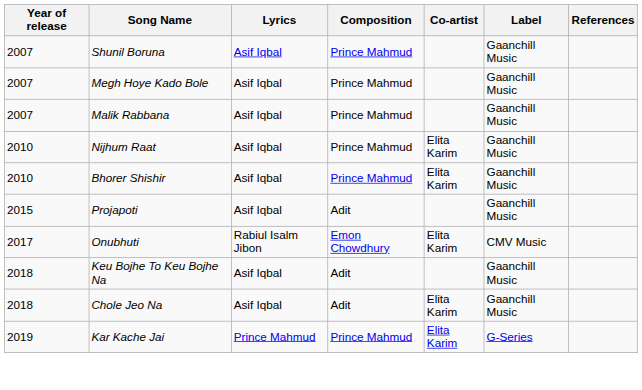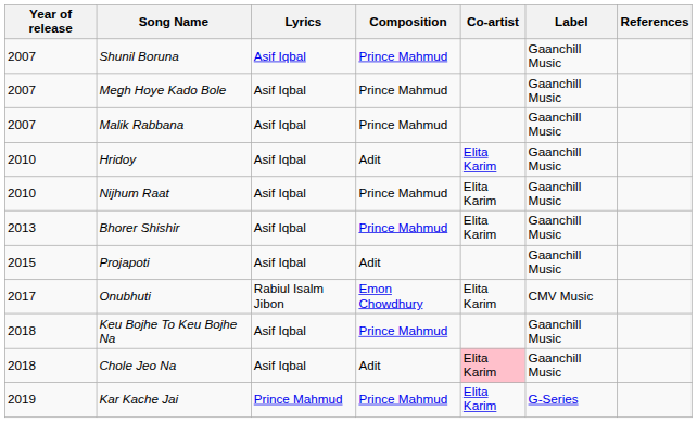 <table class="wikitable" style="border: none;">
 <tr>
 <th scope="col">Year of release</th>
 <th scope="col">Song Name</th>
 <th scope="col">Lyrics</th>
 <th scope="col">Composition</th>
 <th scope="col">Co-artist</th>
 <th scope="col">Label</th>
 <th scope="col">References</th>
 </tr>
 <tr>
 <td>2007</td>
 <td><em>Shunil Boruna</em></td>
 <td><a href='#'>Asif Iqbal</a></td>
 <td><a href='#'>Prince Mahmud</a></td>
 <td></td>
 <td>Gaanchill Music</td>
 <td></td>
 </tr>
 <tr>
 <td>2007</td>
 <td><em>Megh Hoye Kado Bole</em></td>
 <td>Asif Iqbal</td>
 <td>Prince Mahmud</td>
 <td></td>
 <td>Gaanchill Music</td>
 <td></td>
 </tr>
 <tr>
 <td>2007</td>
 <td><em>Malik Rabbana</em></td>
 <td>Asif Iqbal</td>
 <td>Prince Mahmud</td>
 <td></td>
 <td>Gaanchill Music</td>
 <td></td>
 </tr>
 <tr>
 <td>2010</td>
+<td><em>Hridoy</em></td>
+<td>Asif Iqbal</td>
+<td>Adit</td>
+<td><a href='#'>Elita Karim</a></td>
+<td>Gaanchill Music</td>
+<td></td>
+</tr>
+<tr>
+<td>2010</td>
 <td><em>Nijhum Raat</em></td>
 <td>Asif Iqbal</td>
 <td>Prince Mahmud</td>
 <td>Elita Karim</td>
 <td>Gaanchill Music</td>
 <td></td>
 </tr>
 <tr>
-<td>2010</td>
+<td>2013</td>
 <td><em>Bhorer Shishir</em></td>
 <td>Asif Iqbal</td>
 <td><a href='#'>Prince Mahmud</a></td>
 <td>Elita Karim</td>
 <td>Gaanchill Music</td>
 <td></td>
 </tr>
 <tr>
 <td>2015</td>
 <td><em>Projapoti</em></td>
 <td>Asif Iqbal</td>
 <td>Adit</td>
 <td></td>
 <td>Gaanchill Music</td>
 <td></td>
 </tr>
 <tr>
 <td>2017</td>
 <td><em>Onubhuti</em></td>
 <td>Rabiul Isalm Jibon</td>
 <td><a href='#'>Emon Chowdhury</a></td>
 <td>Elita Karim</td>
 <td>CMV Music</td>
 <td></td>
 </tr>
 <tr>
 <td>2018</td>
 <td><em>Keu Bojhe To Keu Bojhe Na</em></td>
 <td>Asif Iqbal</td>
-<td>Adit</td>
+<td><a href='#'>Prince Mahmud</a></td>
 <td></td>
 <td>Gaanchill Music</td>
 <td></td>
 </tr>
 <tr>
 <td>2018</td>
 <td><em>Chole Jeo Na</em></td>
 <td>Asif Iqbal</td>
 <td>Adit</td>
-<td>Elita Karim</td>
+<td style="background: pink;">Elita Karim</td>
 <td>Gaanchill Music</td>
 <td></td>
 </tr>
 <tr>
 <td>2019</td>
 <td><em>Kar Kache Jai</em></td>
 <td><a href='#'>Prince Mahmud</a></td>
 <td><a href='#'>Prince Mahmud</a></td>
 <td><a href='#'>Elita Karim</a></td>
 <td><a href='#'>G-Series</a></td>
 <td></td>
 </tr>
 </table>
